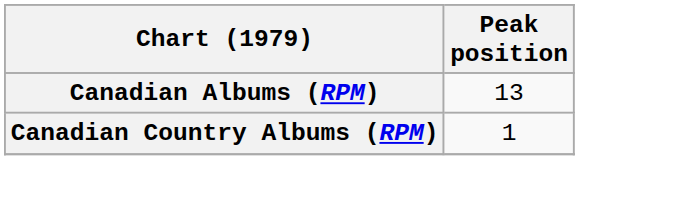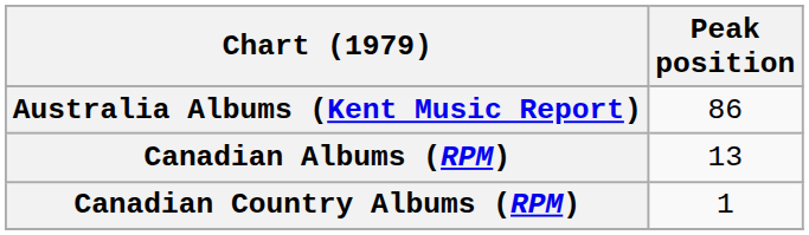 <table class="wikitable sortable plainrowheaders" style="text-align:center">
 <tr>
 <th scope="col">Chart (1979)</th>
 <th scope="col">Peak<br>position</th>
+</tr>
+<tr>
+<th scope="row">Australia Albums (<a href='#'>Kent Music Report</a>)</th>
+<td>86</td>
 </tr>
 <tr>
 <th scope="row">Canadian Albums (<em><a href='#'>RPM</a></em>)</th>
 <td>13</td>
 </tr>
 <tr>
 <th scope="row">Canadian Country Albums (<em><a href='#'>RPM</a></em>)</th>
 <td>1</td>
 </tr>
 <tr>
 </tr>
 <tr>
 </tr>
 </table>
